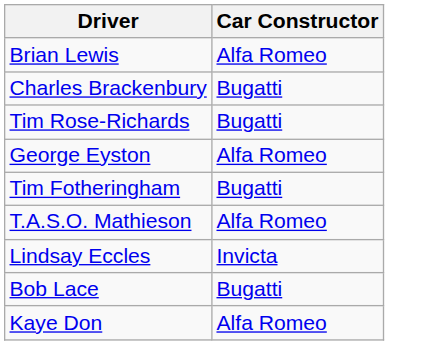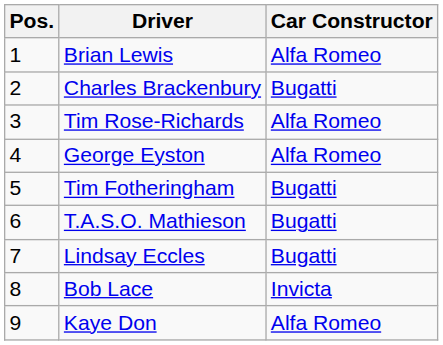 <table class="wikitable">
 <tr>
+<th>Pos.</th>
 <th>Driver</th>
 <th>Car Constructor</th>
 </tr>
 <tr>
+<td>1</td>
 <td><a href='#'>Brian Lewis</a></td>
 <td><a href='#'>Alfa Romeo</a></td>
 </tr>
 <tr>
+<td>2</td>
 <td><a href='#'>Charles Brackenbury</a></td>
 <td><a href='#'>Bugatti</a></td>
 </tr>
 <tr>
+<td>3</td>
 <td><a href='#'>Tim Rose-Richards</a></td>
-<td><a href='#'>Bugatti</a></td>
+<td><a href='#'>Alfa Romeo</a></td>
 </tr>
 <tr>
+<td>4</td>
 <td><a href='#'>George Eyston</a></td>
 <td><a href='#'>Alfa Romeo</a></td>
 </tr>
 <tr>
+<td>5</td>
 <td><a href='#'>Tim Fotheringham</a></td>
 <td><a href='#'>Bugatti</a></td>
 </tr>
 <tr>
+<td>6</td>
 <td><a href='#'>T.A.S.O. Mathieson</a></td>
-<td><a href='#'>Alfa Romeo</a></td>
+<td><a href='#'>Bugatti</a></td>
 </tr>
 <tr>
+<td>7</td>
 <td><a href='#'>Lindsay Eccles</a></td>
+<td><a href='#'>Bugatti</a></td>
+</tr>
+<tr>
+<td>8</td>
+<td><a href='#'>Bob Lace</a></td>
 <td><a href='#'>Invicta</a></td>
 </tr>
 <tr>
-<td><a href='#'>Bob Lace</a></td>
-<td><a href='#'>Bugatti</a></td>
-</tr>
-<tr>
+<td>9</td>
 <td><a href='#'>Kaye Don</a></td>
 <td><a href='#'>Alfa Romeo</a></td>
 </tr>
 </table>
